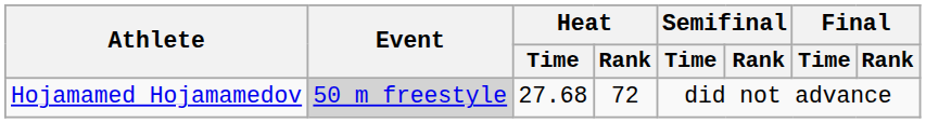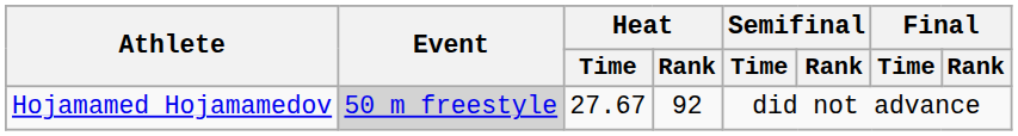 <table class=wikitable style="font-size:90%">
 <tr>
 <th rowspan="2">Athlete</th>
 <th rowspan="2">Event</th>
 <th colspan="2">Heat</th>
 <th colspan="2">Semifinal</th>
 <th colspan="2">Final</th>
 </tr>
 <tr style="font-size:95%">
 <th>Time</th>
 <th>Rank</th>
 <th>Time</th>
 <th>Rank</th>
 <th>Time</th>
 <th>Rank</th>
 </tr>
 <tr align=center>
 <td align=left><a href='#'>Hojamamed Hojamamedov</a></td>
 <td align=left style="background: lightgrey;"><a href='#'>50 m freestyle</a></td>
-<td>27.68</td>
-<td>72</td>
+<td>27.67</td>
+<td>92</td>
 <td colspan=4>did not advance</td>
 </tr>
 </table>
